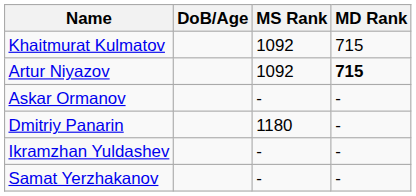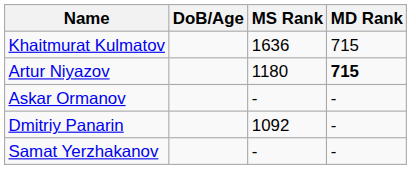 <table class="wikitable" style="text-align: left; font-size:95%;">
 <tr>
 <th>Name</th>
 <th>DoB/Age</th>
 <th>MS Rank</th>
 <th>MD Rank</th>
 </tr>
 <tr>
 <td><a href='#'>Khaitmurat Kulmatov</a></td>
 <td></td>
-<td>1092</td>
+<td>1636</td>
 <td>715</td>
 </tr>
 <tr>
 <td><a href='#'>Artur Niyazov</a></td>
 <td></td>
-<td>1092</td>
+<td>1180</td>
 <td><strong>715</strong></td>
 </tr>
 <tr>
 <td><a href='#'>Askar Ormanov</a></td>
 <td></td>
 <td>-</td>
 <td>-</td>
 </tr>
 <tr>
 <td><a href='#'>Dmitriy Panarin</a></td>
 <td></td>
-<td>1180</td>
-<td>-</td>
-</tr>
-<tr>
-<td><a href='#'>Ikramzhan Yuldashev</a></td>
-<td></td>
-<td>-</td>
+<td>1092</td>
 <td>-</td>
 </tr>
 <tr>
 <td><a href='#'>Samat Yerzhakanov</a></td>
 <td></td>
 <td>-</td>
 <td>-</td>
 </tr>
 </table>
